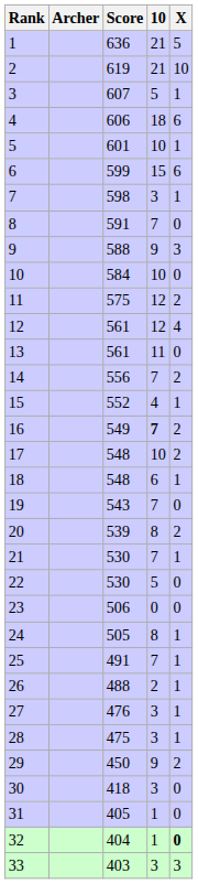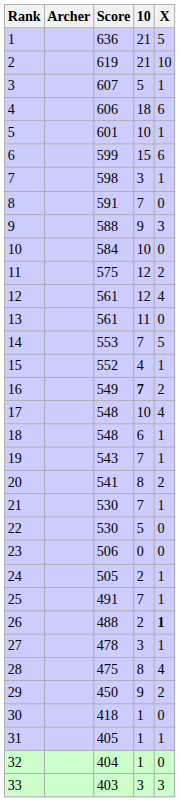 <table class="wikitable sortable" style="font-size:95%; text-align:left;">
 <tr>
 <th>Rank</th>
 <th>Archer</th>
 <th>Score</th>
 <th>10</th>
 <th>X</th>
 </tr>
 <tr style="background:#ccccff;">
 <td>1</td>
 <td></td>
 <td>636</td>
 <td>21</td>
 <td>5</td>
 </tr>
 <tr style="background:#ccccff;">
 <td>2</td>
 <td></td>
 <td>619</td>
 <td>21</td>
 <td>10</td>
 </tr>
 <tr style="background:#ccccff;">
 <td>3</td>
 <td></td>
 <td>607</td>
 <td>5</td>
 <td>1</td>
 </tr>
 <tr style="background:#ccccff;">
 <td>4</td>
 <td></td>
 <td>606</td>
 <td>18</td>
 <td>6</td>
 </tr>
 <tr style="background:#ccccff;">
 <td>5</td>
 <td></td>
 <td>601</td>
 <td>10</td>
 <td>1</td>
 </tr>
 <tr style="background:#ccccff;">
 <td>6</td>
 <td></td>
 <td>599</td>
 <td>15</td>
 <td>6</td>
 </tr>
 <tr style="background:#ccccff;">
 <td>7</td>
 <td></td>
 <td>598</td>
 <td>3</td>
 <td>1</td>
 </tr>
 <tr style="background:#ccccff;">
 <td>8</td>
 <td></td>
 <td>591</td>
 <td>7</td>
 <td>0</td>
 </tr>
 <tr style="background:#ccccff;">
 <td>9</td>
 <td></td>
 <td>588</td>
 <td>9</td>
 <td>3</td>
 </tr>
 <tr style="background:#ccccff;">
 <td>10</td>
 <td></td>
 <td>584</td>
 <td>10</td>
 <td>0</td>
 </tr>
 <tr style="background:#ccccff;">
 <td>11</td>
 <td></td>
 <td>575</td>
 <td>12</td>
 <td>2</td>
 </tr>
 <tr style="background:#ccccff;">
 <td>12</td>
 <td></td>
 <td>561</td>
 <td>12</td>
 <td>4</td>
 </tr>
 <tr style="background:#ccccff;">
 <td>13</td>
 <td></td>
 <td>561</td>
 <td>11</td>
 <td>0</td>
 </tr>
 <tr style="background:#ccccff;">
 <td>14</td>
 <td></td>
-<td>556</td>
+<td>553</td>
 <td>7</td>
-<td>2</td>
+<td>5</td>
 </tr>
 <tr style="background:#ccccff;">
 <td>15</td>
 <td></td>
 <td>552</td>
 <td>4</td>
 <td>1</td>
 </tr>
 <tr style="background:#ccccff;">
 <td>16</td>
 <td></td>
 <td>549</td>
 <td><strong>7</strong></td>
 <td>2</td>
 </tr>
 <tr style="background:#ccccff;">
 <td>17</td>
 <td></td>
 <td>548</td>
 <td>10</td>
-<td>2</td>
+<td>4</td>
 </tr>
 <tr style="background:#ccccff;">
 <td>18</td>
 <td></td>
 <td>548</td>
 <td>6</td>
 <td>1</td>
 </tr>
 <tr style="background:#ccccff;">
 <td>19</td>
 <td></td>
 <td>543</td>
 <td>7</td>
-<td>0</td>
+<td>1</td>
 </tr>
 <tr style="background:#ccccff;">
 <td>20</td>
 <td></td>
-<td>539</td>
+<td>541</td>
 <td>8</td>
 <td>2</td>
 </tr>
 <tr style="background:#ccccff;">
 <td>21</td>
 <td></td>
 <td>530</td>
 <td>7</td>
 <td>1</td>
 </tr>
 <tr style="background:#ccccff;">
 <td>22</td>
 <td></td>
 <td>530</td>
 <td>5</td>
 <td>0</td>
 </tr>
 <tr style="background:#ccccff;">
 <td>23</td>
 <td></td>
 <td>506</td>
 <td>0</td>
 <td>0</td>
 </tr>
 <tr style="background:#ccccff;">
 <td>24</td>
 <td></td>
 <td>505</td>
-<td>8</td>
+<td>2</td>
 <td>1</td>
 </tr>
 <tr style="background:#ccccff;">
 <td>25</td>
 <td></td>
 <td>491</td>
 <td>7</td>
 <td>1</td>
 </tr>
 <tr style="background:#ccccff;">
 <td>26</td>
 <td></td>
 <td>488</td>
 <td>2</td>
-<td>1</td>
+<td><strong>1</strong></td>
 </tr>
 <tr style="background:#ccccff;">
 <td>27</td>
 <td></td>
-<td>476</td>
+<td>478</td>
 <td>3</td>
 <td>1</td>
 </tr>
 <tr style="background:#ccccff;">
 <td>28</td>
 <td></td>
 <td>475</td>
-<td>3</td>
-<td>1</td>
+<td>8</td>
+<td>4</td>
 </tr>
 <tr style="background:#ccccff;">
 <td>29</td>
 <td></td>
 <td>450</td>
 <td>9</td>
 <td>2</td>
 </tr>
 <tr style="background:#ccccff;">
 <td>30</td>
 <td></td>
 <td>418</td>
-<td>3</td>
+<td>1</td>
 <td>0</td>
 </tr>
 <tr style="background:#ccccff;">
 <td>31</td>
 <td></td>
 <td>405</td>
 <td>1</td>
-<td>0</td>
+<td>1</td>
 </tr>
 <tr style="background:#ccffcc;">
 <td>32</td>
 <td></td>
 <td>404</td>
 <td>1</td>
-<td><strong>0</strong></td>
+<td>0</td>
 </tr>
 <tr style="background:#ccffcc;">
 <td>33</td>
 <td></td>
 <td>403</td>
 <td>3</td>
 <td>3</td>
 </tr>
 </table>
